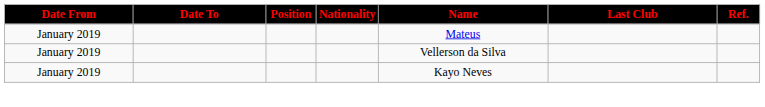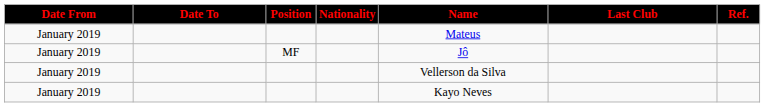 <table class="wikitable"  style="text-align:center; font-size:90%; ">
 <tr>
 <th style="background:#000000; color:#FF0000; width:150px;">Date From</th>
 <th style="background:#000000; color:#FF0000; width:155px;">Date To</th>
 <th style="background:#000000; color:#FF0000; width:55px;">Position</th>
 <th style="background:#000000; color:#FF0000; width:55px;">Nationality</th>
 <th style="background:#000000; color:#FF0000; width:200px;">Name</th>
 <th style="background:#000000; color:#FF0000; width:200px;">Last Club</th>
 <th style="background:#000000; color:#FF0000; width:45px;">Ref.</th>
 </tr>
 <tr>
 <td>January 2019</td>
 <td></td>
 <td></td>
 <td></td>
 <td><a href='#'>Mateus</a></td>
 <td></td>
 <td></td>
 </tr>
 <tr>
 <td>January 2019</td>
 <td></td>
+<td>MF</td>
+<td></td>
+<td><a href='#'>Jô</a></td>
+<td></td>
+<td></td>
+</tr>
+<tr>
+<td>January 2019</td>
+<td></td>
 <td></td>
 <td></td>
 <td>Vellerson da Silva</td>
 <td></td>
 <td></td>
 </tr>
 <tr>
 <td>January 2019</td>
 <td></td>
 <td></td>
 <td></td>
 <td>Kayo Neves</td>
 <td></td>
 <td></td>
 </tr>
 </table>
